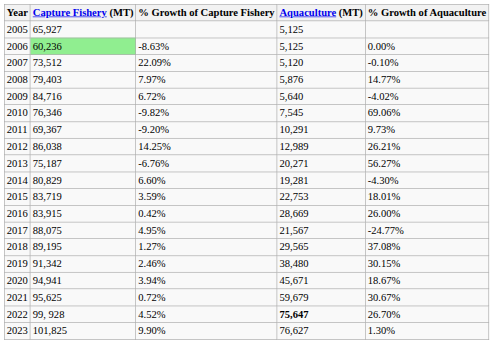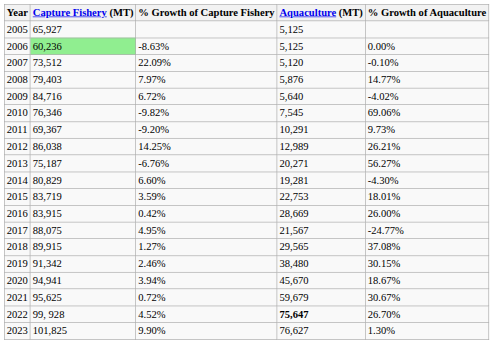 <table class="wikitable sortable">
 <tr>
 <th>Year</th>
 <th><a href='#'>Capture Fishery</a> (MT)</th>
 <th>% Growth of Capture Fishery</th>
 <th><a href='#'>Aquaculture</a> (MT)</th>
 <th>% Growth of Aquaculture</th>
 </tr>
 <tr>
 <td>2005</td>
 <td>65,927</td>
 <td></td>
 <td>5,125</td>
 <td></td>
 </tr>
 <tr>
 <td>2006</td>
 <td style="background: lightgreen;">60,236</td>
 <td> -8.63%</td>
 <td>5,125</td>
 <td>  0.00%</td>
 </tr>
 <tr>
 <td>2007</td>
 <td>73,512</td>
 <td> 22.09%</td>
 <td>5,120</td>
 <td> -0.10%</td>
 </tr>
 <tr>
 <td>2008</td>
 <td>79,403</td>
 <td> 7.97%</td>
 <td>5,876</td>
 <td> 14.77%</td>
 </tr>
 <tr>
 <td>2009</td>
 <td>84,716</td>
 <td> 6.72%</td>
 <td>5,640</td>
 <td> -4.02%</td>
 </tr>
 <tr>
 <td>2010</td>
 <td>76,346</td>
 <td> -9.82%</td>
 <td>7,545</td>
 <td> 69.06%</td>
 </tr>
 <tr>
 <td>2011</td>
 <td>69,367</td>
 <td> -9.20%</td>
 <td>10,291</td>
 <td> 9.73%</td>
 </tr>
 <tr>
 <td>2012</td>
 <td>86,038</td>
 <td> 14.25%</td>
 <td>12,989</td>
 <td> 26.21%</td>
 </tr>
 <tr>
 <td>2013</td>
 <td>75,187</td>
 <td> -6.76%</td>
 <td>20,271</td>
 <td> 56.27%</td>
 </tr>
 <tr>
 <td>2014</td>
 <td>80,829</td>
 <td> 6.60%</td>
 <td>19,281</td>
 <td> -4.30%</td>
 </tr>
 <tr>
 <td>2015</td>
 <td>83,719</td>
 <td> 3.59%</td>
 <td>22,753</td>
 <td> 18.01%</td>
 </tr>
 <tr>
 <td>2016</td>
 <td>83,915</td>
 <td> 0.42%</td>
 <td>28,669</td>
 <td> 26.00%</td>
 </tr>
 <tr>
 <td>2017</td>
 <td>88,075</td>
 <td> 4.95%</td>
 <td>21,567</td>
 <td> -24.77%</td>
 </tr>
 <tr>
 <td>2018</td>
-<td>89,195</td>
+<td>89,915</td>
 <td> 1.27%</td>
 <td>29,565</td>
 <td> 37.08%</td>
 </tr>
 <tr>
 <td>2019</td>
 <td>91,342</td>
 <td> 2.46%</td>
 <td>38,480</td>
 <td> 30.15%</td>
 </tr>
 <tr>
 <td>2020</td>
 <td>94,941</td>
 <td> 3.94%</td>
-<td>45,671</td>
+<td>45,670</td>
 <td> 18.67%</td>
 </tr>
 <tr>
 <td>2021</td>
 <td>95,625</td>
 <td> 0.72%</td>
 <td>59,679</td>
 <td> 30.67%</td>
 </tr>
 <tr>
 <td>2022</td>
 <td>99, 928</td>
 <td> 4.52%</td>
 <td><strong>75,647</strong></td>
 <td> 26.70%</td>
 </tr>
 <tr>
 <td>2023</td>
 <td>101,825</td>
 <td>9.90%</td>
 <td>76,627</td>
 <td>1.30%</td>
 </tr>
 </table>
